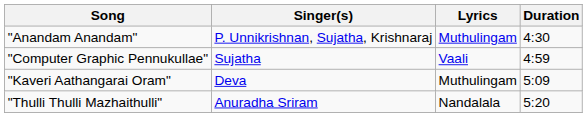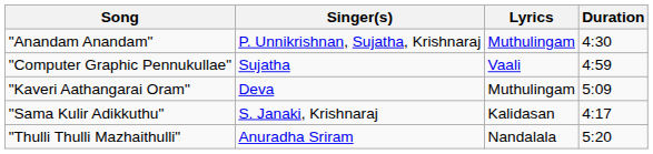 <table class="wikitable" style="font-size:95%;">
 <tr>
 <th>Song</th>
 <th>Singer(s)</th>
 <th>Lyrics</th>
 <th>Duration</th>
 </tr>
 <tr>
 <td>"Anandam Anandam"</td>
 <td><a href='#'>P. Unnikrishnan</a>, <a href='#'>Sujatha</a>, Krishnaraj</td>
 <td><a href='#'>Muthulingam</a></td>
 <td>4:30</td>
 </tr>
 <tr>
 <td>"Computer Graphic Pennukullae"</td>
 <td><a href='#'>Sujatha</a></td>
 <td><a href='#'>Vaali</a></td>
 <td>4:59</td>
 </tr>
 <tr>
 <td>"Kaveri Aathangarai Oram"</td>
 <td><a href='#'>Deva</a></td>
 <td>Muthulingam</td>
 <td>5:09</td>
 </tr>
 <tr>
+<td>"Sama Kulir Adikkuthu"</td>
+<td><a href='#'>S. Janaki</a>, Krishnaraj</td>
+<td>Kalidasan</td>
+<td>4:17</td>
+</tr>
+<tr>
 <td>"Thulli Thulli Mazhaithulli"</td>
 <td><a href='#'>Anuradha Sriram</a></td>
 <td>Nandalala</td>
 <td>5:20</td>
 </tr>
 </table>
